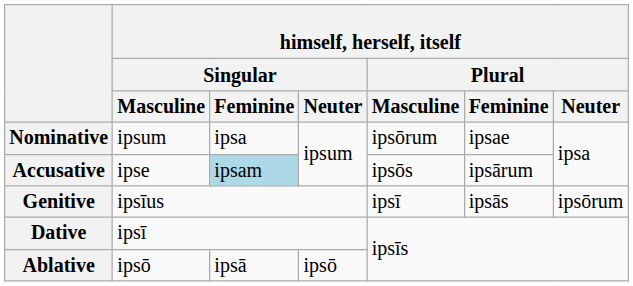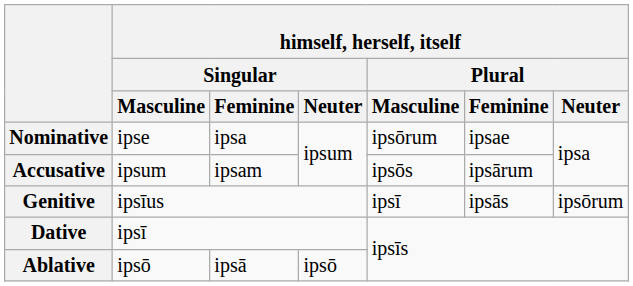 <table class="wikitable">
 <tr>
 <th rowspan="3"></th>
 <th colspan="6"><br>himself, herself, itself</th>
 </tr>
 <tr>
 <th colspan="3">Singular</th>
 <th colspan="3">Plural</th>
 </tr>
 <tr>
 <th>Masculine</th>
 <th>Feminine</th>
 <th>Neuter</th>
 <th>Masculine</th>
 <th>Feminine</th>
 <th>Neuter</th>
 </tr>
 <tr>
 <th>Nominative</th>
-<td>ipsum</td>
+<td>ipse</td>
 <td>ipsa</td>
 <td rowspan="2">ipsum</td>
 <td>ipsōrum</td>
 <td>ipsae</td>
 <td rowspan="2">ipsa</td>
 </tr>
 <tr>
 <th>Accusative</th>
-<td>ipse</td>
-<td style="background: lightblue;">ipsam</td>
+<td>ipsum</td>
+<td>ipsam</td>
 <td>ipsōs</td>
 <td>ipsārum</td>
 </tr>
 <tr>
 <th>Genitive</th>
 <td colspan="3">ipsīus</td>
 <td>ipsī</td>
 <td>ipsās</td>
 <td>ipsōrum</td>
 </tr>
 <tr>
 <th>Dative</th>
 <td colspan="3">ipsī</td>
 <td rowspan="2" colspan="3">ipsīs</td>
 </tr>
 <tr>
 <th>Ablative</th>
 <td>ipsō</td>
 <td>ipsā</td>
 <td>ipsō</td>
 </tr>
 </table>
